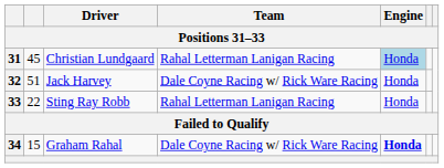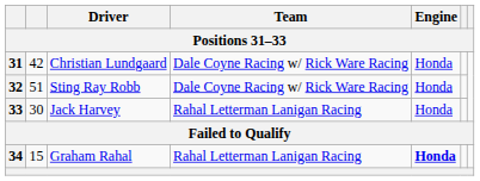 <table class="wikitable" style="font-size:95%;">
 <tr>
 <th></th>
 <th></th>
 <th>Driver</th>
 <th>Team</th>
 <th>Engine</th>
 <th></th>
 <th></th>
 </tr>
 <tr>
 <th colspan=7>Positions 31–33</th>
 </tr>
 <tr>
 <th>31</th>
-<td align="center">45</td>
+<td align="center">42</td>
 <td> <a href='#'>Christian Lundgaard</a></td>
-<td><a href='#'>Rahal Letterman Lanigan Racing</a></td>
-<td style="background: lightblue;"><a href='#'>Honda</a></td>
+<td><a href='#'>Dale Coyne Racing</a> w/ <a href='#'>Rick Ware Racing</a></td>
+<td><a href='#'>Honda</a></td>
 <td></td>
 </tr>
 <tr>
 <th>32</th>
 <td align="center">51</td>
-<td> <a href='#'>Jack Harvey</a></td>
+<td> <a href='#'>Sting Ray Robb</a> </td>
 <td><a href='#'>Dale Coyne Racing</a> w/ <a href='#'>Rick Ware Racing</a></td>
 <td><a href='#'>Honda</a></td>
 <td></td>
 </tr>
 <tr>
 <th>33</th>
-<td align="center">22</td>
-<td> <a href='#'>Sting Ray Robb</a> </td>
+<td align="center">30</td>
+<td> <a href='#'>Jack Harvey</a></td>
 <td><a href='#'>Rahal Letterman Lanigan Racing</a></td>
 <td><a href='#'>Honda</a></td>
 <td></td>
 </tr>
 <tr>
 <th colspan=7>Failed to Qualify</th>
 </tr>
 <tr>
 <th>34</th>
 <td align="center">15</td>
 <td> <a href='#'>Graham Rahal</a></td>
-<td><a href='#'>Dale Coyne Racing</a> w/ <a href='#'>Rick Ware Racing</a></td>
+<td><a href='#'>Rahal Letterman Lanigan Racing</a></td>
 <td><strong><a href='#'>Honda</a></strong></td>
 <td></td>
 </tr>
 <tr>
 <th colspan=7></th>
 </tr>
 </table>
